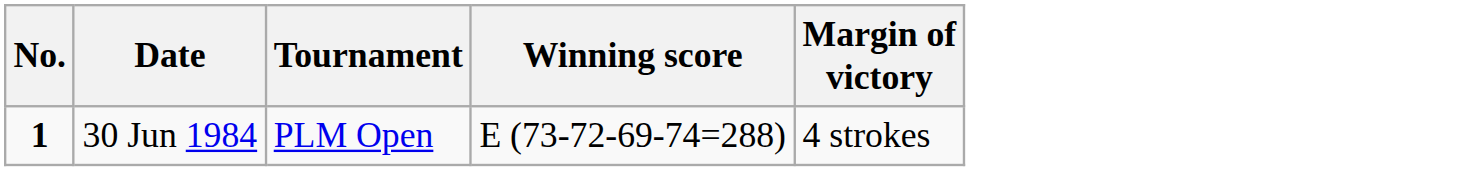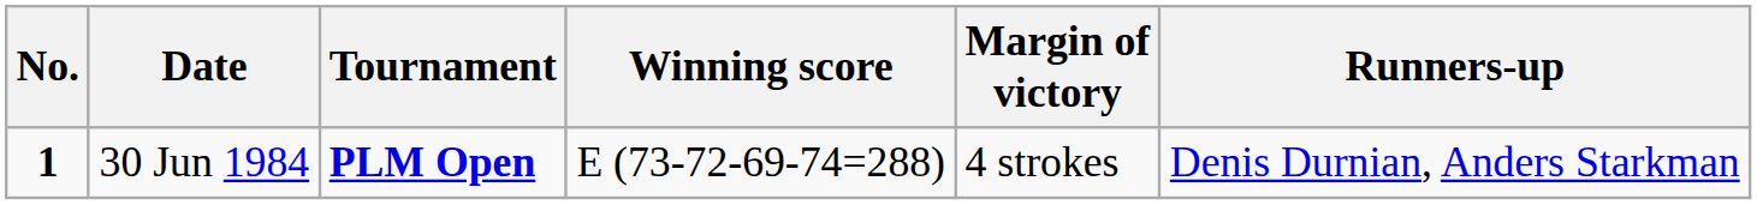 <table class="wikitable" style="font-size:95%;">
 <tr>
 <th>No.</th>
 <th>Date</th>
 <th>Tournament</th>
 <th>Winning score</th>
 <th>Margin of<br>victory</th>
+<th>Runners-up</th>
 </tr>
 <tr>
 <td align=center><strong>1</strong></td>
 <td align=right>30 Jun <a href='#'>1984</a></td>
-<td><a href='#'>PLM Open</a></td>
+<td><strong><a href='#'>PLM Open</a></strong></td>
 <td>E (73-72-69-74=288)</td>
 <td>4 strokes</td>
+<td> <a href='#'>Denis Durnian</a>,  <a href='#'>Anders Starkman</a></td>
 </tr>
 </table>
